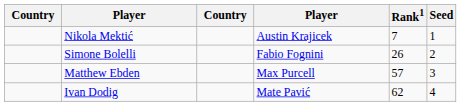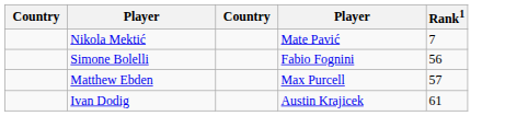 <table class="wikitable">
 <tr>
 <th width="70">Country</th>
 <th width="175">Player</th>
 <th width="70">Country</th>
 <th width="175">Player</th>
 <th>Rank<sup>1</sup></th>
-<th>Seed</th>
 </tr>
 <tr>
 <td></td>
 <td><a href='#'>Nikola Mektić</a></td>
 <td></td>
-<td><a href='#'>Austin Krajicek</a></td>
+<td><a href='#'>Mate Pavić</a></td>
 <td>7</td>
-<td>1</td>
 </tr>
 <tr>
 <td></td>
 <td><a href='#'>Simone Bolelli</a></td>
 <td></td>
 <td><a href='#'>Fabio Fognini</a></td>
-<td>26</td>
-<td>2</td>
+<td>56</td>
 </tr>
 <tr>
 <td></td>
 <td><a href='#'>Matthew Ebden</a></td>
 <td></td>
 <td><a href='#'>Max Purcell</a></td>
 <td>57</td>
-<td>3</td>
 </tr>
 <tr>
 <td></td>
 <td><a href='#'>Ivan Dodig</a></td>
 <td></td>
-<td><a href='#'>Mate Pavić</a></td>
-<td>62</td>
-<td>4</td>
+<td><a href='#'>Austin Krajicek</a></td>
+<td>61</td>
 </tr>
 </table>
